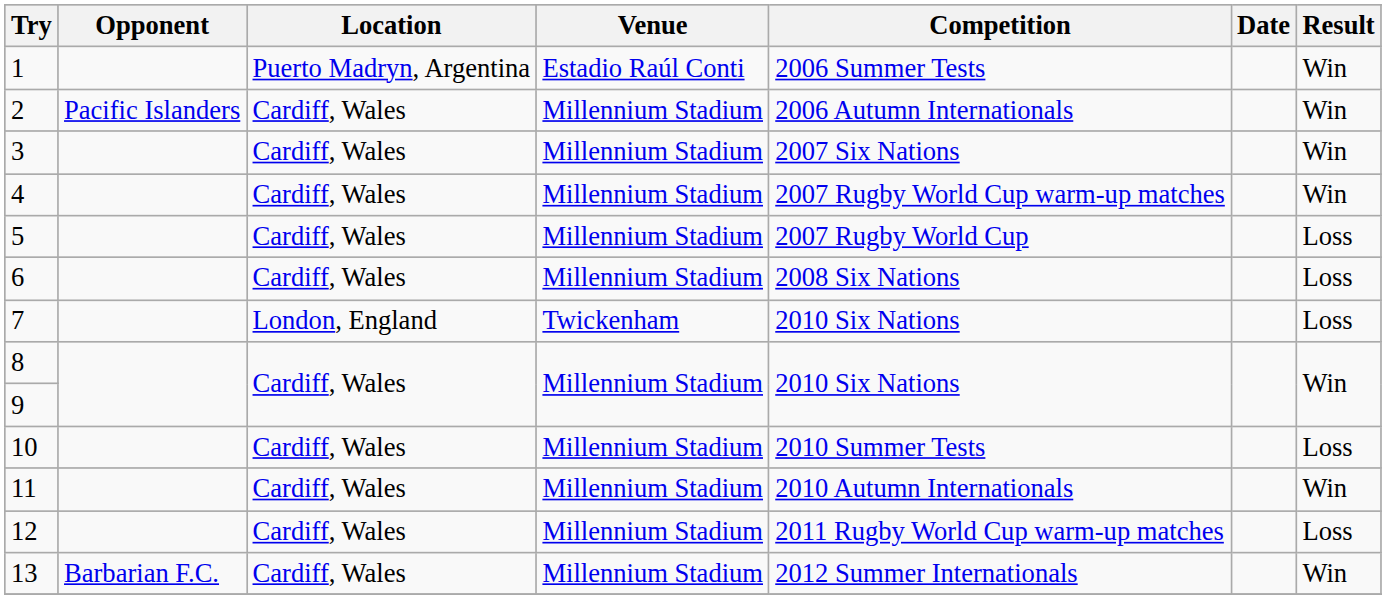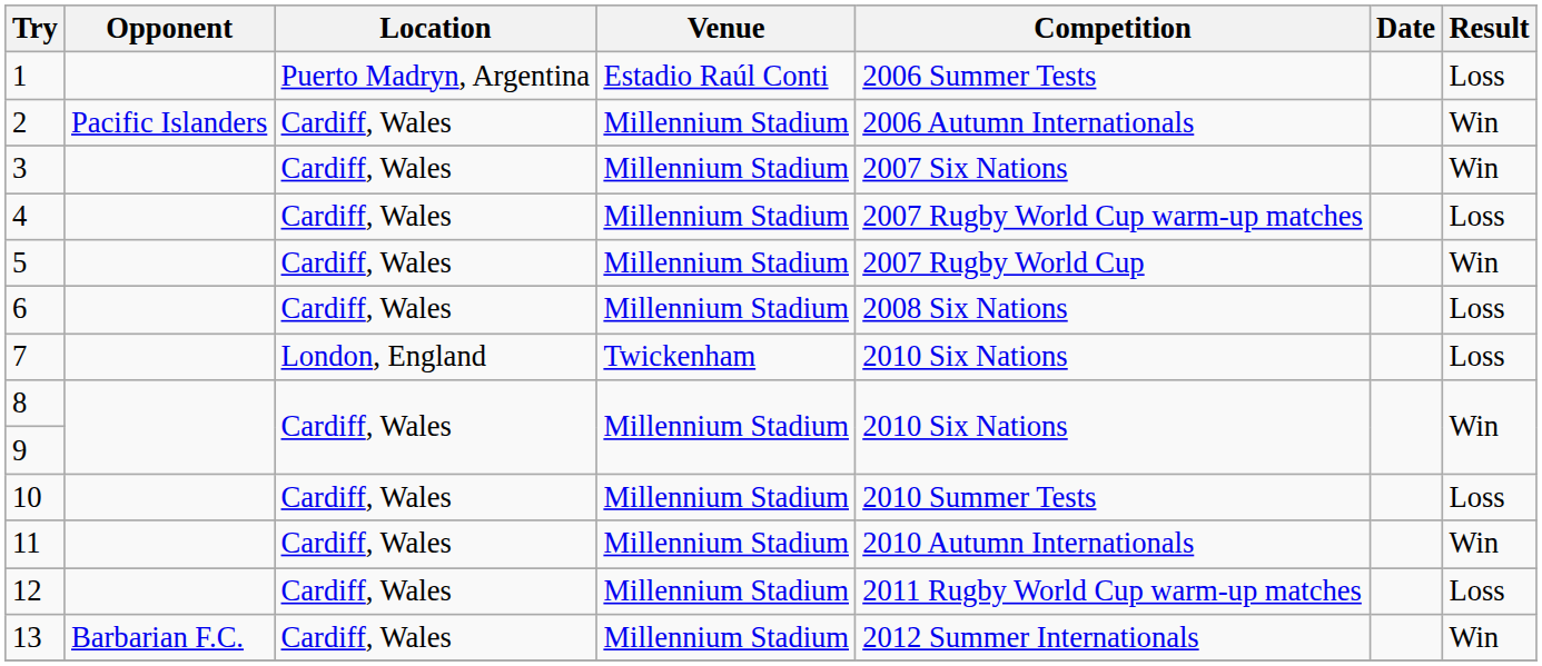 <table class="wikitable sortable">
 <tr>
 <th>Try</th>
 <th>Opponent</th>
 <th>Location</th>
 <th>Venue</th>
 <th>Competition</th>
 <th>Date</th>
 <th>Result</th>
 </tr>
 <tr>
 <td>1</td>
 <td></td>
 <td><a href='#'>Puerto Madryn</a>, Argentina</td>
 <td><a href='#'>Estadio Raúl Conti</a></td>
 <td><a href='#'>2006 Summer Tests</a></td>
 <td></td>
-<td>Win</td>
+<td>Loss</td>
 </tr>
 <tr>
 <td>2</td>
 <td><a href='#'>Pacific Islanders</a></td>
 <td><a href='#'>Cardiff</a>, Wales</td>
 <td><a href='#'>Millennium Stadium</a></td>
 <td><a href='#'>2006 Autumn Internationals</a></td>
 <td></td>
 <td>Win</td>
 </tr>
 <tr>
 <td>3</td>
 <td></td>
 <td><a href='#'>Cardiff</a>, Wales</td>
 <td><a href='#'>Millennium Stadium</a></td>
 <td><a href='#'>2007 Six Nations</a></td>
 <td></td>
 <td>Win</td>
 </tr>
 <tr>
 <td>4</td>
 <td></td>
 <td><a href='#'>Cardiff</a>, Wales</td>
 <td><a href='#'>Millennium Stadium</a></td>
 <td><a href='#'>2007 Rugby World Cup warm-up matches</a></td>
 <td></td>
-<td>Win</td>
+<td>Loss</td>
 </tr>
 <tr>
 <td>5</td>
 <td></td>
 <td><a href='#'>Cardiff</a>, Wales</td>
 <td><a href='#'>Millennium Stadium</a></td>
 <td><a href='#'>2007 Rugby World Cup</a></td>
 <td></td>
-<td>Loss</td>
+<td>Win</td>
 </tr>
 <tr>
 <td>6</td>
 <td></td>
 <td><a href='#'>Cardiff</a>, Wales</td>
 <td><a href='#'>Millennium Stadium</a></td>
 <td><a href='#'>2008 Six Nations</a></td>
 <td></td>
 <td>Loss</td>
 </tr>
 <tr>
 <td>7</td>
 <td></td>
 <td><a href='#'>London</a>, England</td>
 <td><a href='#'>Twickenham</a></td>
 <td><a href='#'>2010 Six Nations</a></td>
 <td></td>
 <td>Loss</td>
 </tr>
 <tr>
 <td>8</td>
 <td rowspan=2></td>
 <td rowspan=2><a href='#'>Cardiff</a>, Wales</td>
 <td rowspan=2><a href='#'>Millennium Stadium</a></td>
 <td rowspan=2><a href='#'>2010 Six Nations</a></td>
 <td rowspan=2></td>
 <td rowspan=2>Win</td>
 </tr>
 <tr>
 <td>9</td>
 </tr>
 <tr>
 <td>10</td>
 <td></td>
 <td><a href='#'>Cardiff</a>, Wales</td>
 <td><a href='#'>Millennium Stadium</a></td>
 <td><a href='#'>2010 Summer Tests</a></td>
 <td></td>
 <td>Loss</td>
 </tr>
 <tr>
 <td>11</td>
 <td></td>
 <td><a href='#'>Cardiff</a>, Wales</td>
 <td><a href='#'>Millennium Stadium</a></td>
 <td><a href='#'>2010 Autumn Internationals</a></td>
 <td></td>
 <td>Win</td>
 </tr>
 <tr>
 <td>12</td>
 <td></td>
 <td><a href='#'>Cardiff</a>, Wales</td>
 <td><a href='#'>Millennium Stadium</a></td>
 <td><a href='#'>2011 Rugby World Cup warm-up matches</a></td>
 <td></td>
 <td>Loss</td>
 </tr>
 <tr>
 <td>13</td>
 <td><a href='#'>Barbarian F.C.</a></td>
 <td><a href='#'>Cardiff</a>, Wales</td>
 <td><a href='#'>Millennium Stadium</a></td>
 <td><a href='#'>2012 Summer Internationals</a></td>
 <td></td>
 <td>Win</td>
 </tr>
 <tr>
 </tr>
 </table>
